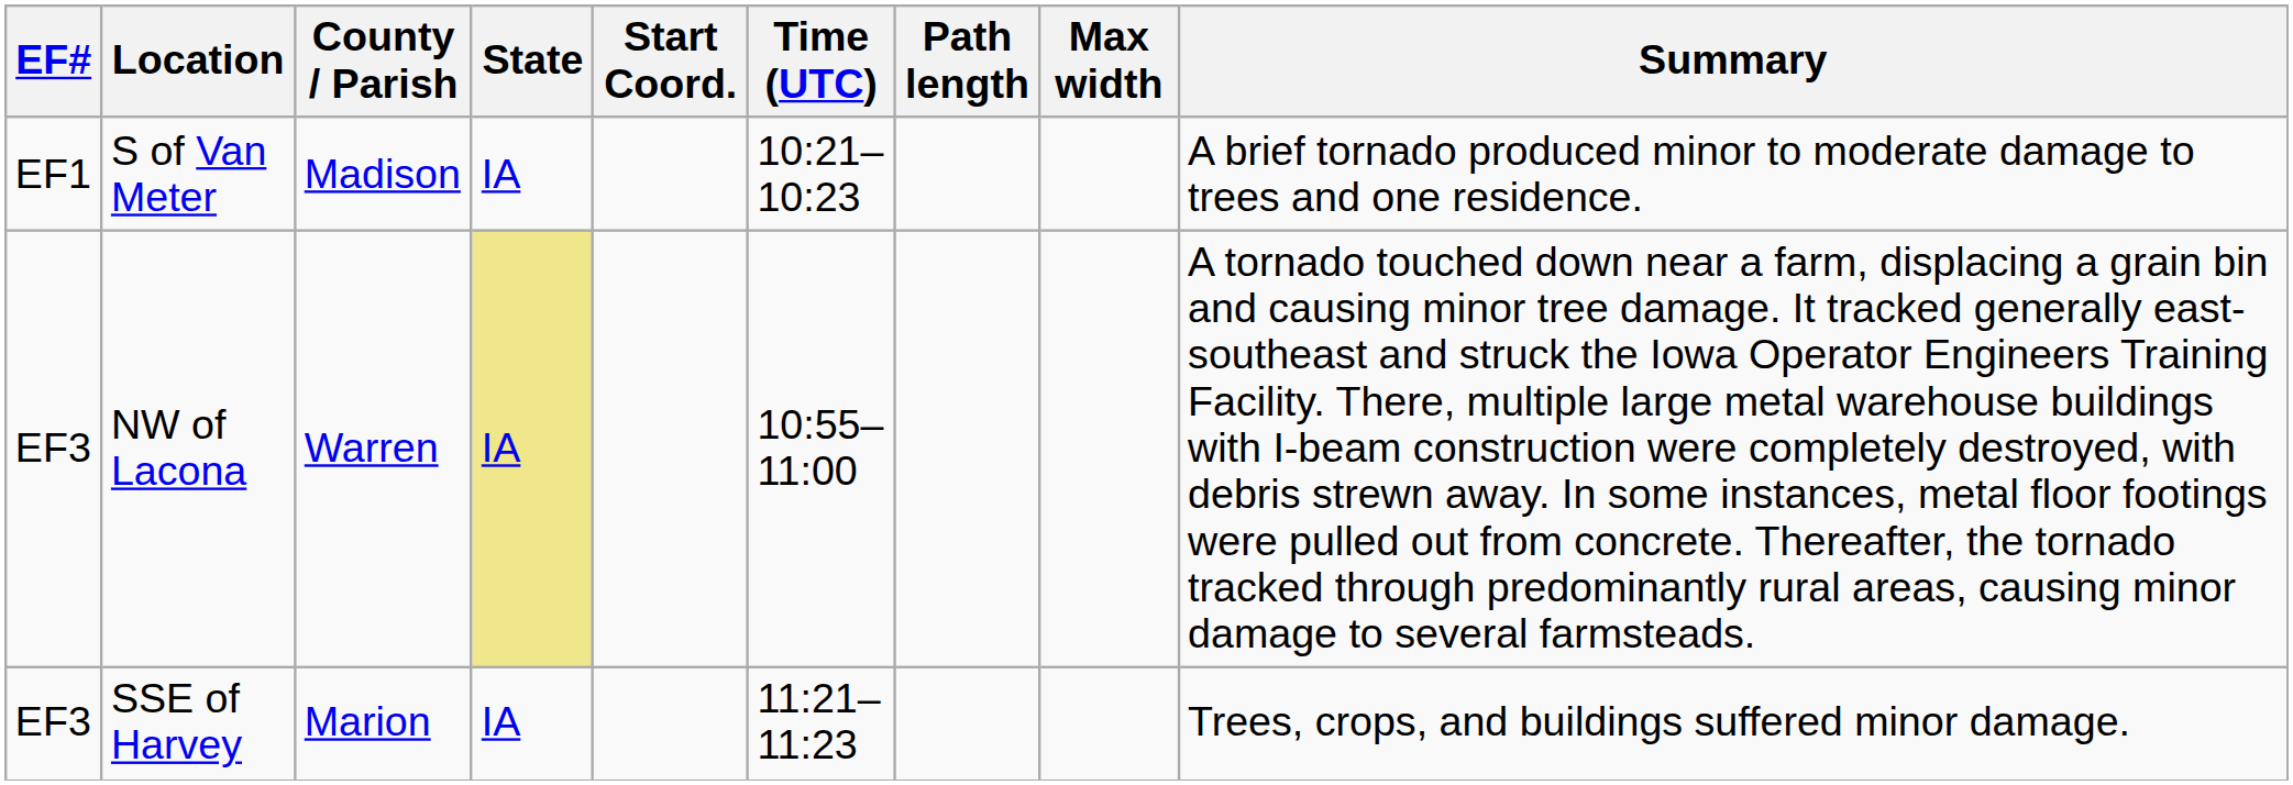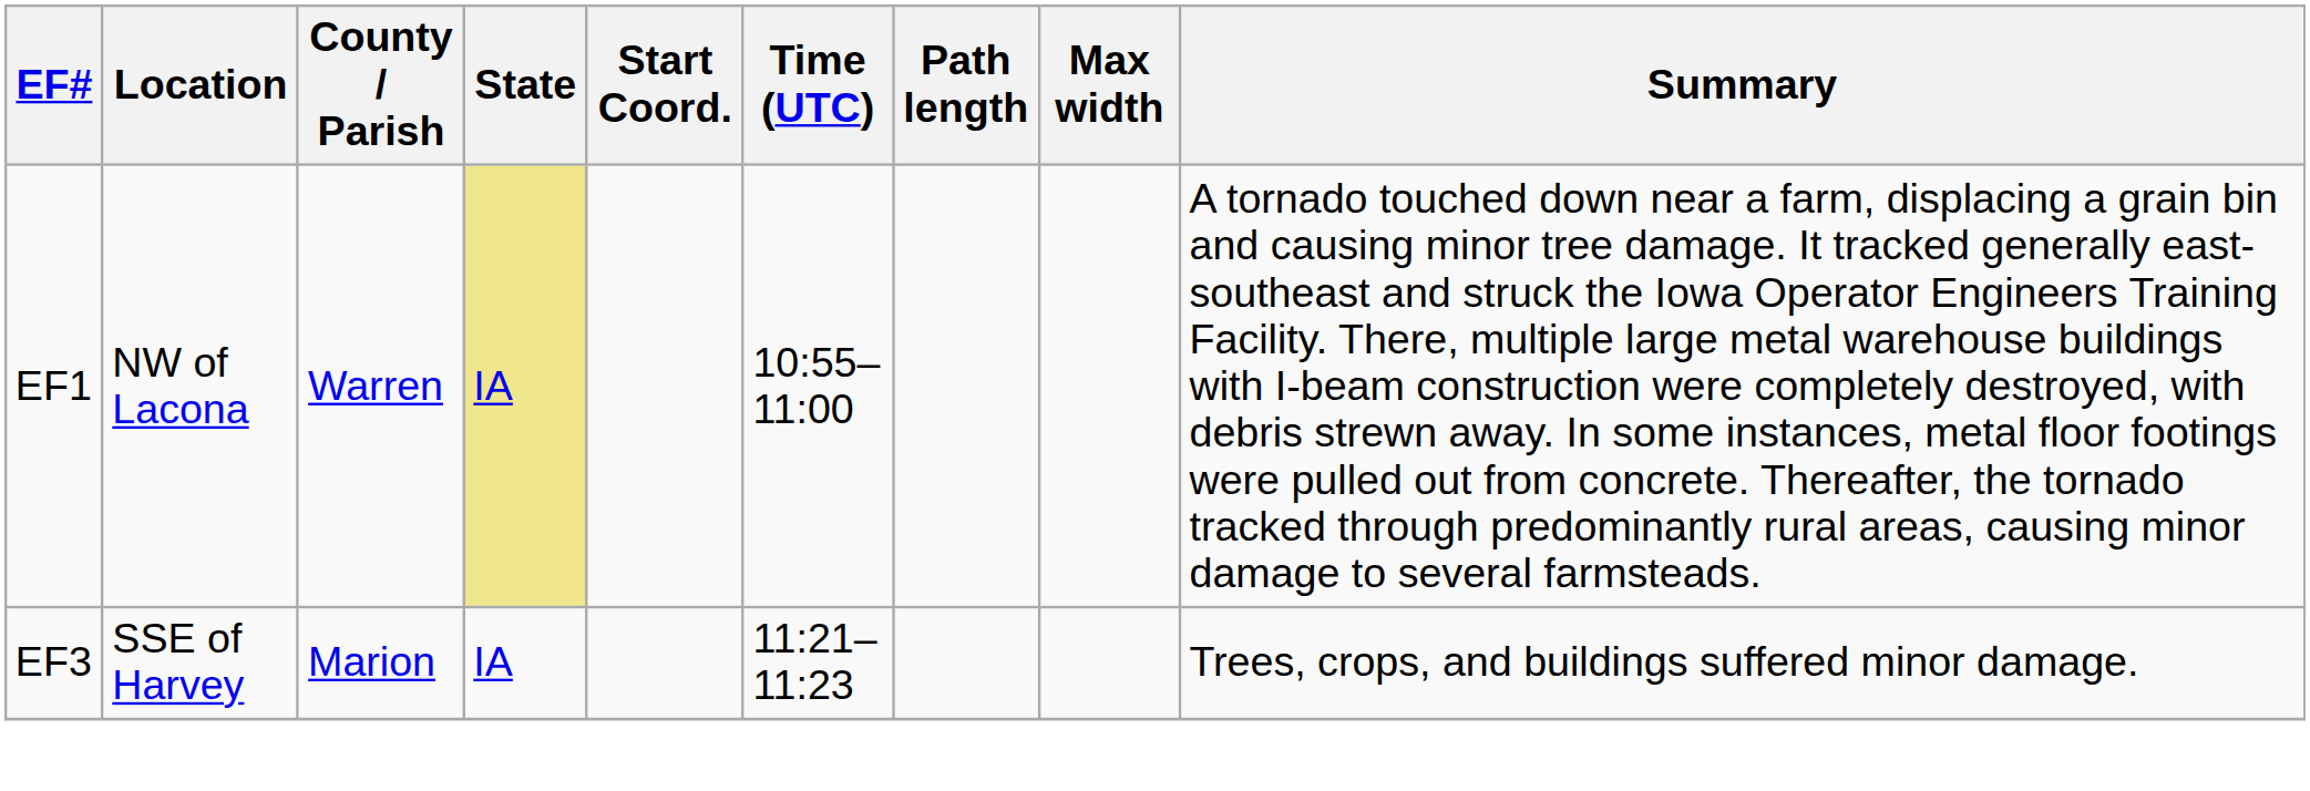 <table class="wikitable sortable" style="width:100%;">
 <tr>
 <th scope="col" style="width:3%; text-align:center;"><a href='#'>EF#</a></th>
 <th scope="col" style="width:7%; text-align:center;" class="unsortable">Location</th>
 <th scope="col" style="width:6%; text-align:center;" class="unsortable">County / Parish</th>
 <th scope="col" style="width:5%; text-align:center;">State</th>
 <th scope="col" style="width:6%; text-align:center;">Start Coord.</th>
 <th scope="col" style="width:6%; text-align:center;">Time (<a href='#'>UTC</a>)</th>
 <th scope="col" style="width:6%; text-align:center;">Path length</th>
 <th scope="col" style="width:6%; text-align:center;">Max width</th>
 <th scope="col" class="unsortable" style="width:48%; text-align:center;">Summary</th>
 </tr>
 <tr>
 <td bgcolor=>EF1</td>
-<td>S of <a href='#'>Van Meter</a></td>
-<td><a href='#'>Madison</a></td>
-<td><a href='#'>IA</a></td>
-<td></td>
-<td>10:21–10:23</td>
-<td></td>
-<td></td>
-<td>A brief tornado produced minor to moderate damage to trees and one residence.</td>
-</tr>
-<tr>
-<td bgcolor=>EF3</td>
 <td>NW of <a href='#'>Lacona</a></td>
 <td><a href='#'>Warren</a></td>
 <td style="background: khaki;"><a href='#'>IA</a></td>
 <td></td>
 <td>10:55–11:00</td>
 <td></td>
 <td></td>
 <td>A tornado touched down near a farm, displacing a grain bin and causing minor tree damage. It tracked generally east-southeast and struck the Iowa Operator Engineers Training Facility. There, multiple large metal warehouse buildings with I-beam construction were completely destroyed, with debris strewn  away. In some instances, metal floor footings were pulled out from concrete. Thereafter, the tornado tracked through predominantly rural areas, causing minor damage to several farmsteads.</td>
 </tr>
 <tr>
 <td bgcolor=>EF3</td>
 <td>SSE of <a href='#'>Harvey</a></td>
 <td><a href='#'>Marion</a></td>
 <td><a href='#'>IA</a></td>
 <td></td>
 <td>11:21–11:23</td>
 <td></td>
 <td></td>
 <td>Trees, crops, and buildings suffered minor damage.</td>
 </tr>
 <tr>
 </tr>
 </table>
